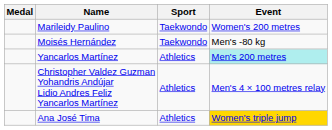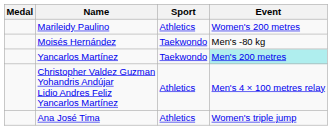 <table class="wikitable sortable" style="font-size: 95%;">
 <tr>
 <th>Medal</th>
 <th>Name</th>
 <th>Sport</th>
 <th>Event</th>
 </tr>
 <tr>
 <td></td>
 <td><a href='#'>Marileidy Paulino</a></td>
-<td><a href='#'>Taekwondo</a></td>
+<td><a href='#'>Athletics</a></td>
 <td><a href='#'>Women's 200 metres</a></td>
 </tr>
 <tr>
 <td></td>
 <td><a href='#'>Moisés Hernández</a></td>
 <td><a href='#'>Taekwondo</a></td>
 <td>Men's -80 kg</td>
 </tr>
 <tr>
 <td></td>
 <td><a href='#'>Yancarlos Martínez</a></td>
-<td><a href='#'>Athletics</a></td>
+<td><a href='#'>Taekwondo</a></td>
 <td style="background: paleturquoise;"><a href='#'>Men's 200 metres</a></td>
 </tr>
 <tr>
 <td></td>
 <td><a href='#'>Christopher Valdez Guzman</a><br><a href='#'>Yohandris Andújar</a><br><a href='#'>Lidio Andres Feliz</a><br><a href='#'>Yancarlos Martínez</a></td>
 <td><a href='#'>Athletics</a></td>
 <td><a href='#'>Men's 4 × 100 metres relay</a></td>
 </tr>
 <tr>
 <td></td>
 <td><a href='#'>Ana José Tima</a></td>
 <td><a href='#'>Athletics</a></td>
-<td style="background: gold;"><a href='#'>Women's triple jump</a></td>
+<td><a href='#'>Women's triple jump</a></td>
 </tr>
 </table>
